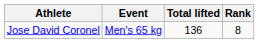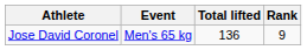 <table class=wikitable style="font-size:90%">
 <tr>
 <th>Athlete</th>
 <th>Event</th>
 <th>Total lifted</th>
 <th>Rank</th>
 </tr>
 <tr>
 <td><a href='#'>Jose David Coronel</a></td>
 <td><a href='#'>Men's 65 kg</a></td>
 <td align="center">136</td>
-<td align="center">8</td>
+<td align="center">9</td>
 </tr>
 </table>
